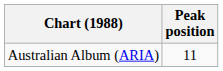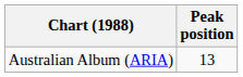 <table class="wikitable">
 <tr>
 <th align="left">Chart (1988)</th>
 <th align="left">Peak<br>position</th>
 </tr>
 <tr>
 <td align="left">Australian Album (<a href='#'>ARIA</a>)</td>
-<td align="center">11</td>
+<td align="center">13</td>
 </tr>
 </table>
